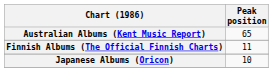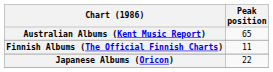 <table class="wikitable plainrowheaders sortable" style="text-align:center;">
 <tr>
 <th>Chart (1986)</th>
 <th>Peak<br>position</th>
 </tr>
 <tr>
 <th scope="row">Australian Albums (<a href='#'>Kent Music Report</a>)</th>
 <td>65</td>
 </tr>
 <tr>
 </tr>
 <tr>
 </tr>
 <tr>
 <th scope="row">Finnish Albums (<a href='#'>The Official Finnish Charts</a>)</th>
 <td align="center">11</td>
 </tr>
 <tr>
 </tr>
 <tr>
 <th scope="row">Japanese Albums (<a href='#'>Oricon</a>)</th>
-<td align="center">10</td>
+<td align="center">22</td>
 </tr>
 <tr>
 </tr>
 <tr>
 </tr>
 <tr>
 </tr>
 <tr>
 </tr>
 <tr>
 </tr>
 </table>
